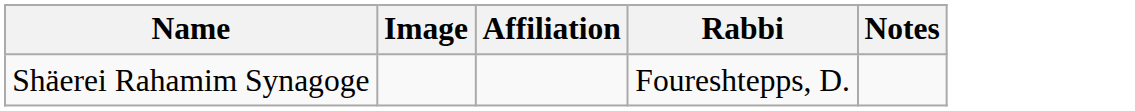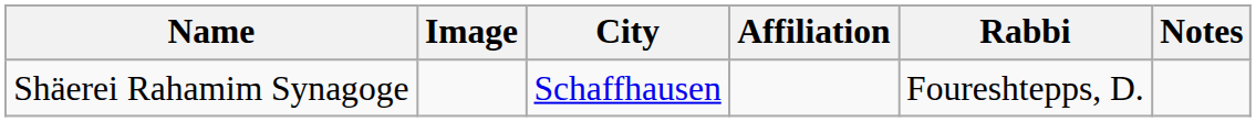 <table class="wikitable sortable">
 <tr>
 <th>Name</th>
 <th class="unsortable">Image</th>
+<th>City</th>
 <th>Affiliation</th>
 <th>Rabbi</th>
 <th>Notes</th>
 </tr>
 <tr>
 <td>Shäerei Rahamim Synagoge</td>
 <td></td>
+<td><a href='#'>Schaffhausen</a></td>
 <td></td>
 <td>Foureshtepps, D.</td>
 <td></td>
 </tr>
 </table>
